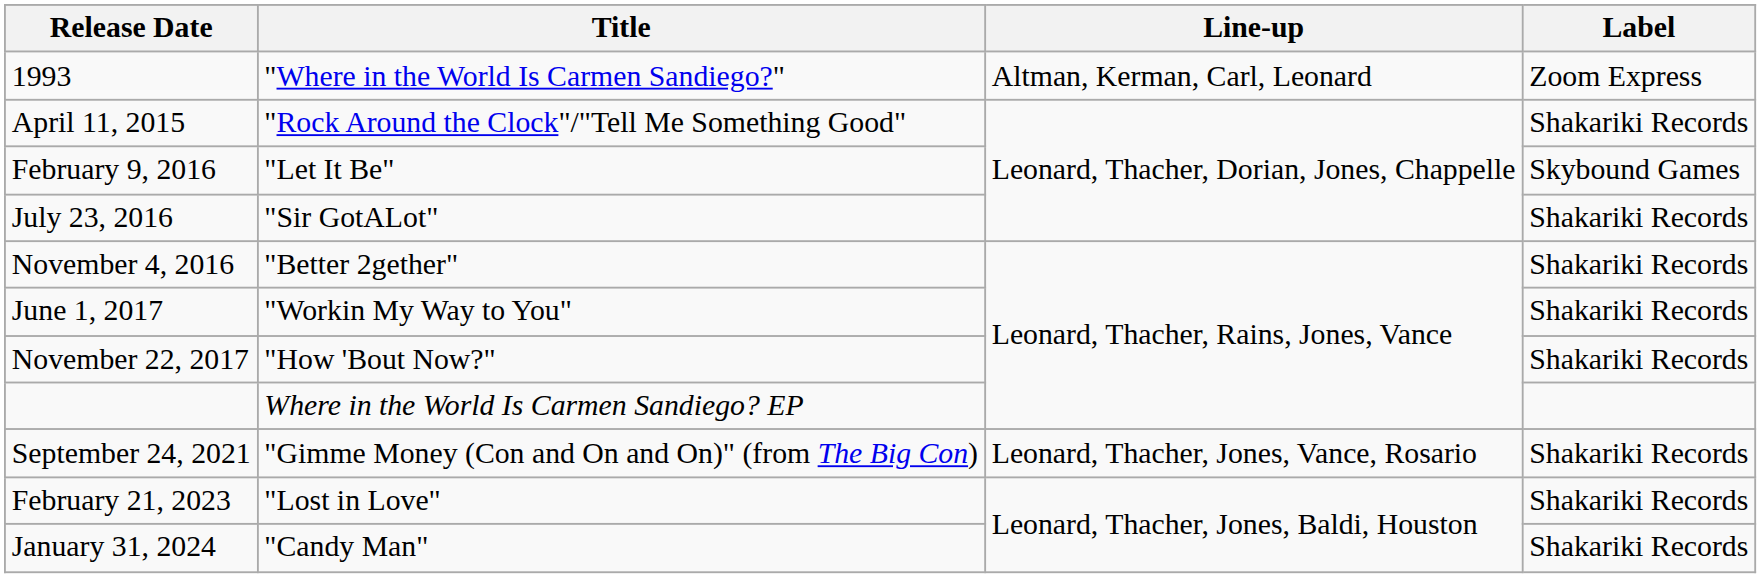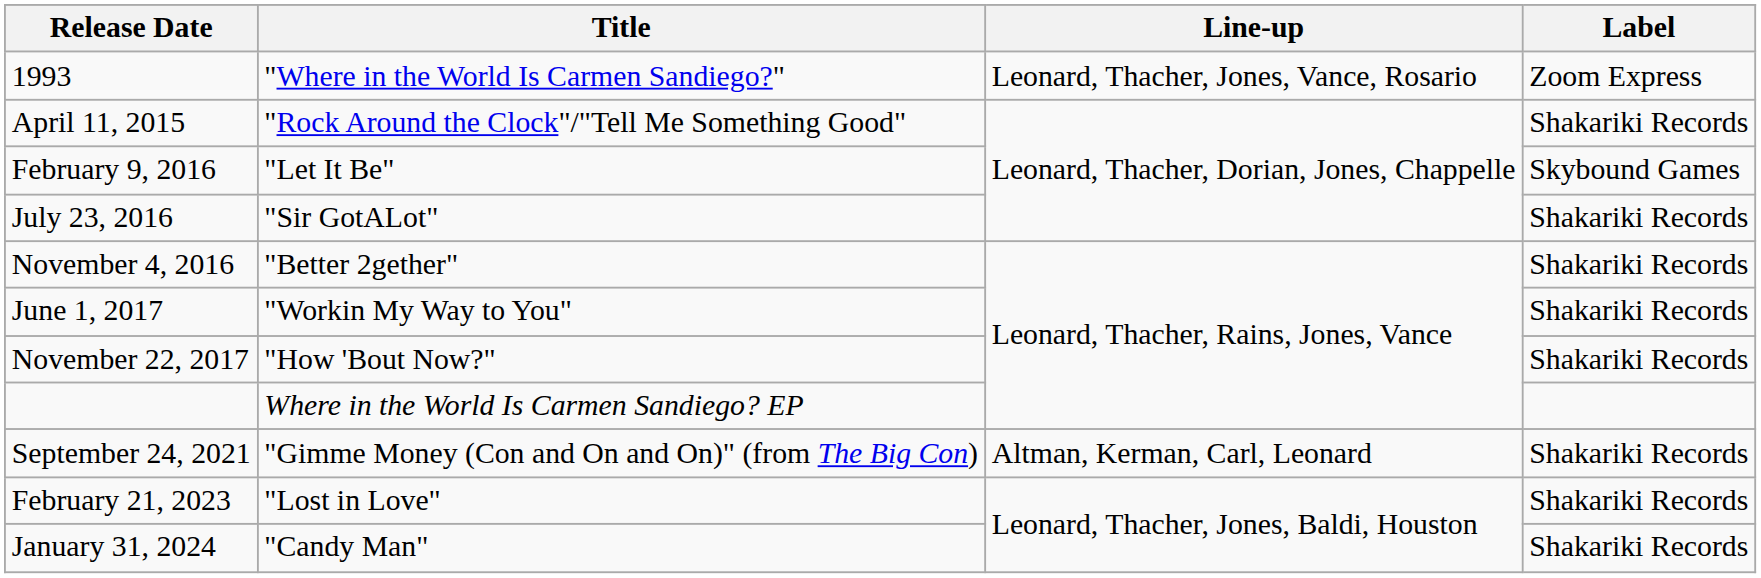 <table class="wikitable">
 <tr>
 <th>Release Date</th>
 <th>Title</th>
 <th>Line-up</th>
 <th>Label</th>
 </tr>
 <tr>
 <td>1993</td>
 <td>"<a href='#'>Where in the World Is Carmen Sandiego?</a>"</td>
-<td>Altman, Kerman, Carl, Leonard</td>
+<td>Leonard, Thacher, Jones, Vance, Rosario</td>
 <td>Zoom Express</td>
 </tr>
 <tr>
 <td>April 11, 2015</td>
 <td>"<a href='#'>Rock Around the Clock</a>"/"Tell Me Something Good"</td>
 <td rowspan="3">Leonard, Thacher, Dorian, Jones, Chappelle</td>
 <td>Shakariki Records</td>
 </tr>
 <tr>
 <td>February 9, 2016</td>
 <td>"Let It Be"</td>
 <td>Skybound Games</td>
 </tr>
 <tr>
 <td>July 23, 2016</td>
 <td>"Sir GotALot"</td>
 <td>Shakariki Records</td>
 </tr>
 <tr>
 <td>November 4, 2016</td>
 <td>"Better 2gether"</td>
 <td rowspan="4">Leonard, Thacher, Rains, Jones, Vance</td>
 <td>Shakariki Records</td>
 </tr>
 <tr>
 <td>June 1, 2017</td>
 <td>"Workin My Way to You"</td>
 <td>Shakariki Records</td>
 </tr>
 <tr>
 <td>November 22, 2017</td>
 <td>"How 'Bout Now?"</td>
 <td>Shakariki Records</td>
 </tr>
 <tr>
 <td></td>
 <td><em>Where in the World Is Carmen Sandiego? EP</em></td>
 <td></td>
 </tr>
 <tr>
 <td>September 24, 2021</td>
 <td>"Gimme Money (Con and On and On)" (from <em><a href='#'>The Big Con</a></em>)</td>
-<td>Leonard, Thacher, Jones, Vance, Rosario</td>
+<td>Altman, Kerman, Carl, Leonard</td>
 <td>Shakariki Records</td>
 </tr>
 <tr>
 <td>February 21, 2023</td>
 <td>"Lost in Love"</td>
 <td rowspan="2">Leonard, Thacher, Jones, Baldi, Houston</td>
 <td>Shakariki Records</td>
 </tr>
 <tr>
 <td>January 31, 2024</td>
 <td>"Candy Man"</td>
 <td>Shakariki Records</td>
 </tr>
 </table>
